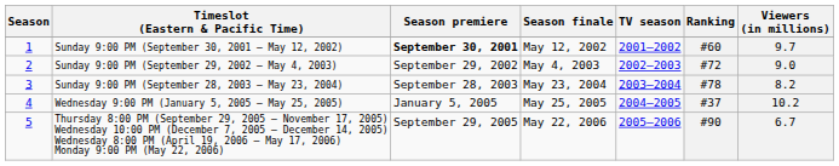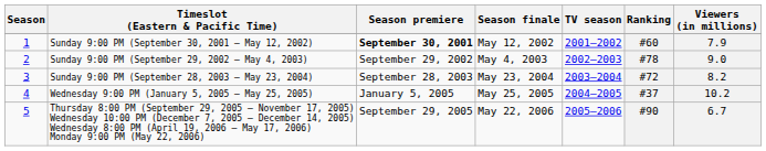 <table class="wikitable">
 <tr>
 <th>Season</th>
 <th>Timeslot<br>(Eastern & Pacific Time)</th>
 <th>Season premiere</th>
 <th>Season finale</th>
 <th>TV season</th>
 <th>Ranking</th>
 <th>Viewers<br>(in millions)</th>
 </tr>
 <tr>
 </tr>
 <tr style="background-color:#F9F9F9">
 <th style="background:#F9F9F9;text-align:center;font-weight:normal"><a href='#'>1</a></th>
 <th style="background:#F9F9F9;text-align:left;font-weight:normal"><small>Sunday 9:00 PM (September 30, 2001 – May 12, 2002)</small></th>
 <td><strong>September 30, 2001</strong></td>
 <td>May 12, 2002</td>
 <th style="background:#F9F9F9;text-align:center;font-weight:normal"><a href='#'>2001–2002</a></th>
 <th style="text-align:center;font-weight:normal">#60</th>
-<th style="text-align:center;font-weight:normal">9.7</th>
+<th style="text-align:center;font-weight:normal">7.9</th>
 </tr>
 <tr style="background-color:#F9F9F9">
 <th style="background:#F9F9F9;text-align:center;font-weight:normal"><a href='#'>2</a></th>
 <th style="background:#F9F9F9;text-align:left;font-weight:normal"><small>Sunday 9:00 PM (September 29, 2002 – May 4, 2003)</small></th>
 <td>September 29, 2002</td>
 <td>May 4, 2003</td>
 <th style="background:#F9F9F9;text-align:center;font-weight:normal"><a href='#'>2002–2003</a></th>
-<th style="text-align:center;font-weight:normal">#72</th>
+<th style="text-align:center;font-weight:normal">#78</th>
 <th style="text-align:center;font-weight:normal">9.0</th>
 </tr>
 <tr style="background-color:#F9F9F9">
 <th style="background:#F9F9F9;text-align:center;font-weight:normal"><a href='#'>3</a></th>
 <th style="background:#F9F9F9;text-align:left;font-weight:normal"><small>Sunday 9:00 PM (September 28, 2003 – May 23, 2004)</small></th>
 <td>September 28, 2003</td>
 <td>May 23, 2004</td>
 <th style="background:#F9F9F9;text-align:center;font-weight:normal"><a href='#'>2003–2004</a></th>
-<th style="text-align:center;font-weight:normal">#78</th>
+<th style="text-align:center;font-weight:normal">#72</th>
 <th style="text-align:center;font-weight:normal">8.2</th>
 </tr>
 <tr style="background-color:#F9F9F9">
 <th style="background:#F9F9F9;text-align:center;font-weight:normal"><a href='#'>4</a></th>
 <th style="background:#F9F9F9;text-align:left;font-weight:normal"><small>Wednesday 9:00 PM (January 5, 2005 – May 25, 2005)</small></th>
 <td>January 5, 2005</td>
 <td>May 25, 2005</td>
 <th style="background:#F9F9F9;text-align:center;font-weight:normal"><a href='#'>2004–2005</a></th>
 <th style="text-align:center;font-weight:normal">#37</th>
 <th style="text-align:center;font-weight:normal">10.2</th>
 </tr>
 <tr style="background-color:#F9F9F9">
 <th style="background:#F9F9F9;text-align:center;font-weight:normal;vertical-align:top"><a href='#'>5</a></th>
 <th style="background:#F9F9F9;font-size:11px;font-weight:normal;text-align:left;line-height:110%">Thursday 8:00 PM (September 29, 2005 – November 17, 2005)<br>Wednesday 10:00 PM (December 7, 2005 – December 14, 2005)<br>Wednesday 8:00 PM (April 19, 2006 – May 17, 2006)<br>Monday 9:00 PM (May 22, 2006)</th>
 <th style="background:#F9F9F9;text-align:left;font-weight:normal;vertical-align:top">September 29, 2005</th>
 <th style="background:#F9F9F9;text-align:left;font-weight:normal;vertical-align:top">May 22, 2006</th>
 <th style="background:#F9F9F9;text-align:center;font-weight:normal;vertical-align:top"><a href='#'>2005–2006</a></th>
 <th style="text-align:center;font-weight:normal;vertical-align:top">#90</th>
 <th style="text-align:center;font-weight:normal;vertical-align:top">6.7</th>
 </tr>
 </table>
